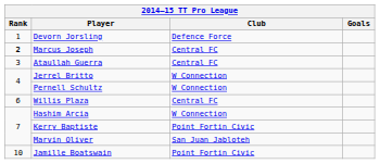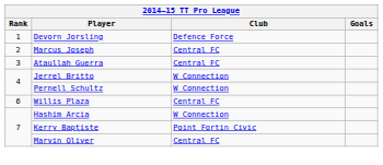 <table class="collapsible wikitable collapsed" width=45%; style="font-size:90%;">
 <tr>
 <th colspan="4"><a href='#'>2014–15 TT Pro League</a></th>
 </tr>
 <tr>
 <th width=1%>Rank</th>
 <th width=16%>Player</th>
 <th width=20%>Club</th>
 <th width=1%>Goals</th>
 </tr>
 <tr>
 <td rowspan=1 style="text-align:center;">1</td>
 <td> <a href='#'>Devorn Jorsling</a></td>
 <td><a href='#'>Defence Force</a></td>
 <td></td>
 </tr>
 <tr>
-<td rowspan=1 style="text-align:center;"><strong>2</strong></td>
+<td rowspan=1 style="text-align:center;">2</td>
 <td> <a href='#'>Marcus Joseph</a></td>
 <td><a href='#'>Central FC</a></td>
 <td></td>
 </tr>
 <tr>
 <td rowspan=1 style="text-align:center;">3</td>
 <td> <a href='#'>Ataullah Guerra</a></td>
 <td><a href='#'>Central FC</a></td>
 <td></td>
 </tr>
 <tr>
 <td rowspan=2 style="text-align:center;">4</td>
 <td> <a href='#'>Jerrel Britto</a></td>
 <td><a href='#'>W Connection</a></td>
 <td></td>
 </tr>
 <tr>
 <td> <a href='#'>Pernell Schultz</a></td>
 <td><a href='#'>W Connection</a></td>
 <td></td>
 </tr>
 <tr>
 <td rowspan=1 style="text-align:center;">6</td>
 <td> <a href='#'>Willis Plaza</a></td>
 <td><a href='#'>Central FC</a></td>
 <td></td>
 </tr>
 <tr>
 <td rowspan=3 style="text-align:center;">7</td>
 <td> <a href='#'>Hashim Arcia</a></td>
 <td><a href='#'>W Connection</a></td>
 <td></td>
 </tr>
 <tr>
 <td> <a href='#'>Kerry Baptiste</a></td>
 <td><a href='#'>Point Fortin Civic</a></td>
 <td></td>
 </tr>
 <tr>
 <td> <a href='#'>Marvin Oliver</a></td>
-<td><a href='#'>San Juan Jabloteh</a></td>
-<td></td>
-</tr>
-<tr>
-<td rowspan=1 style="text-align:center;">10</td>
-<td> <a href='#'>Jamille Boatswain</a></td>
-<td><a href='#'>Point Fortin Civic</a></td>
+<td><a href='#'>Central FC</a></td>
 <td></td>
 </tr>
 </table>
